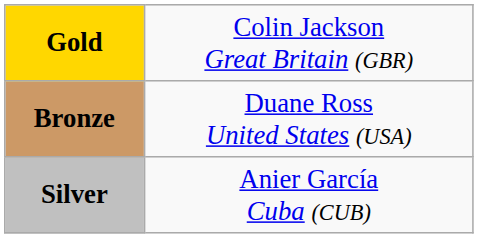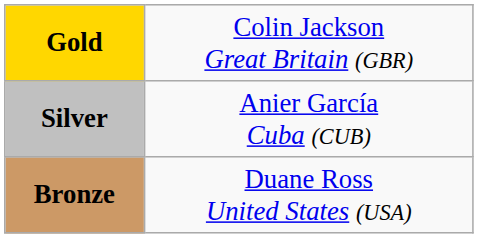 <table class="wikitable" style=" text-align:center; font-size:110%;" width="35%">
 <tr>
 <td bgcolor="gold"><strong>Gold</strong></td>
 <td> <a href='#'>Colin Jackson</a><br><em><a href='#'>Great Britain</a> <small>(GBR)</small></em></td>
 </tr>
 <tr>
+<td bgcolor="silver"><strong>Silver</strong></td>
+<td> <a href='#'>Anier García</a><br><em><a href='#'>Cuba</a> <small>(CUB)</small></em></td>
+</tr>
+<tr>
 <td bgcolor="CC9966"><strong>Bronze</strong></td>
 <td> <a href='#'>Duane Ross</a><br><em><a href='#'>United States</a> <small>(USA)</small></em></td>
 </tr>
-<tr>
-<td bgcolor="silver"><strong>Silver</strong></td>
-<td> <a href='#'>Anier García</a><br><em><a href='#'>Cuba</a> <small>(CUB)</small></em></td>
-</tr>
 </table>
